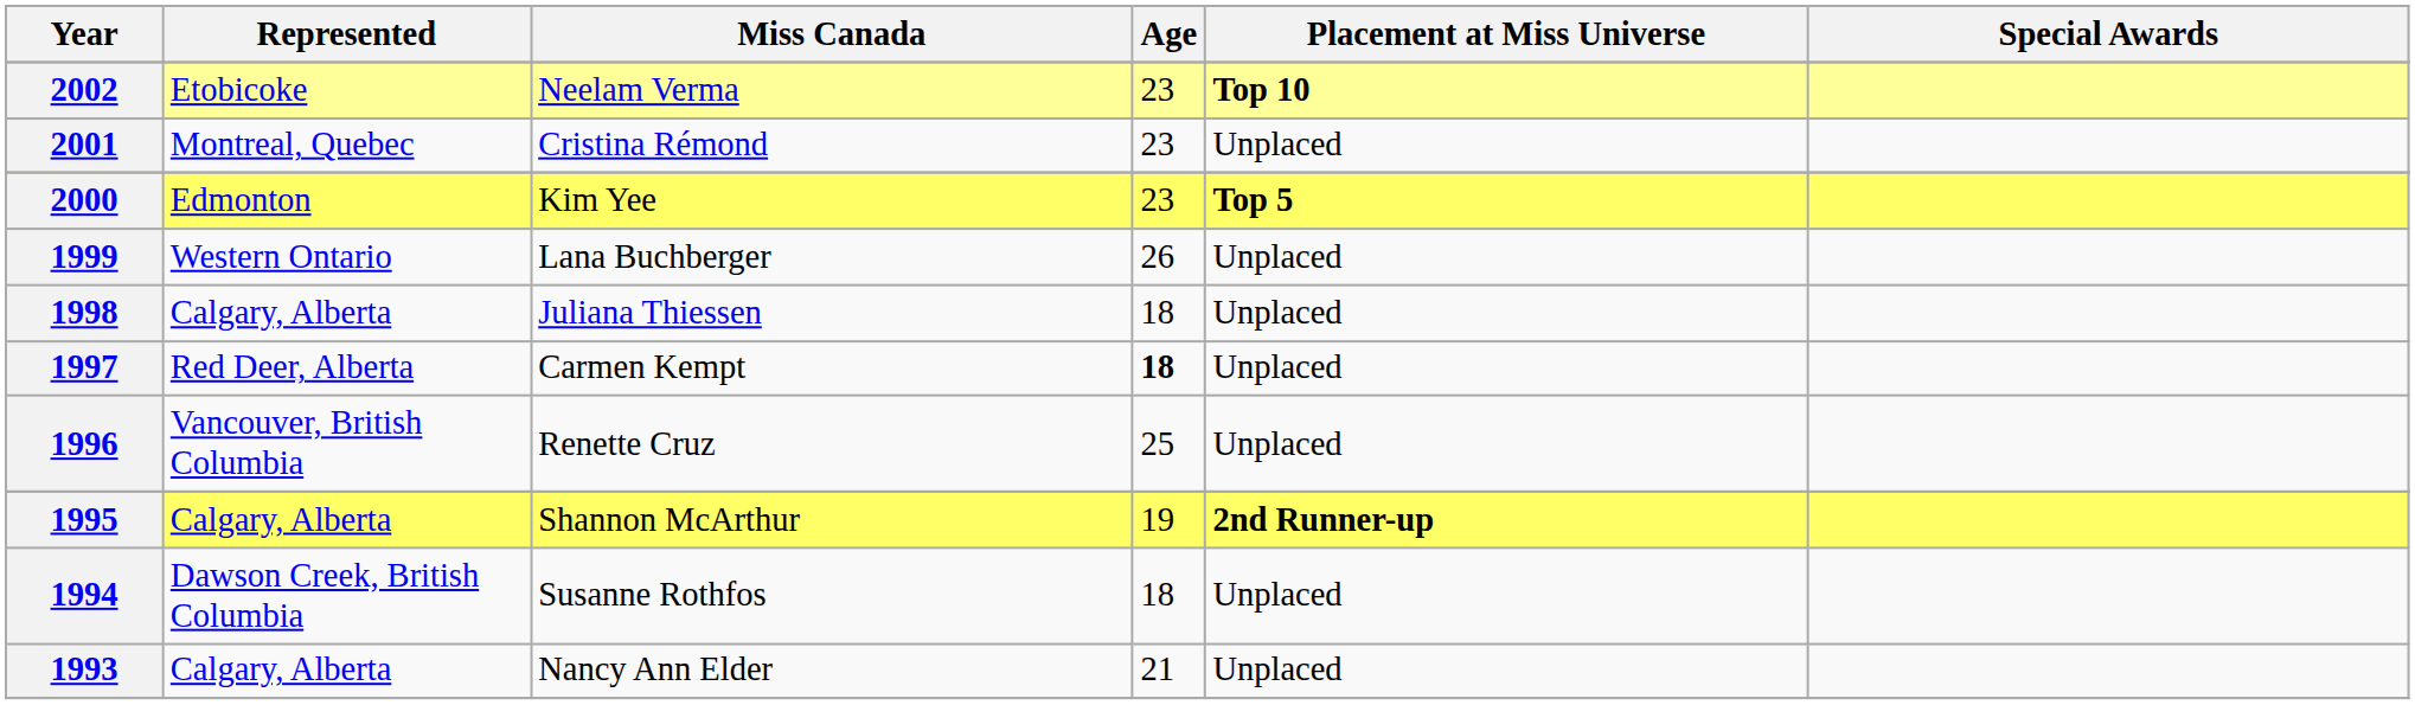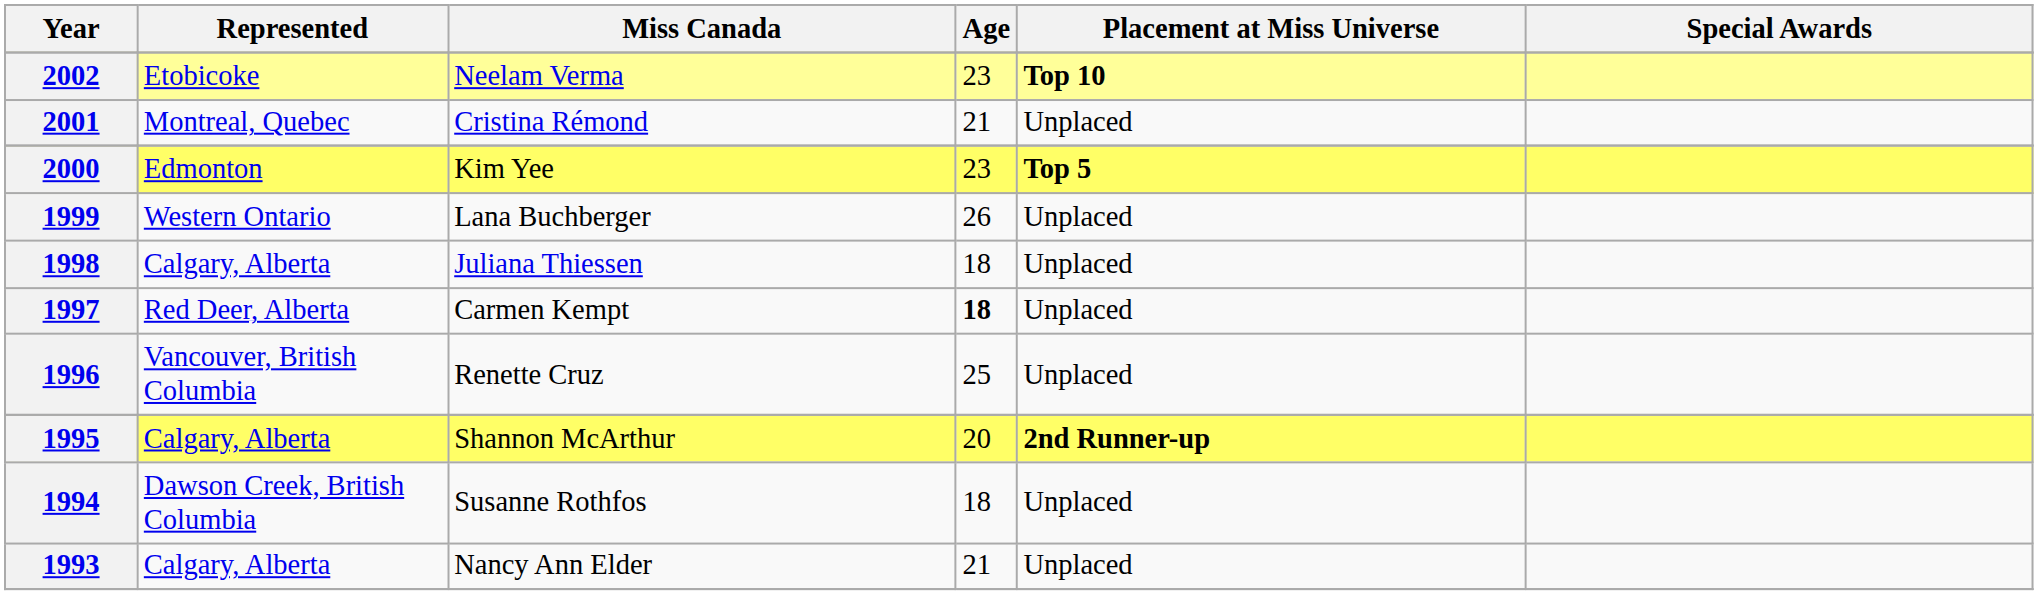 <table class="wikitable sortable" style="font-size:90%">
 <tr>
 <th width="60">Year</th>
 <th width="150">Represented</th>
 <th width="250">Miss Canada</th>
 <th>Age</th>
 <th width="250">Placement at Miss Universe</th>
 <th width="250">Special Awards</th>
 </tr>
 <tr>
 </tr>
 <tr style="background-color:#FFFF99;">
 <th><a href='#'>2002</a></th>
 <td><a href='#'>Etobicoke</a></td>
 <td><a href='#'>Neelam Verma</a></td>
 <td>23</td>
 <td><strong>Top 10</strong></td>
 <td></td>
 </tr>
 <tr>
 <th><a href='#'>2001</a></th>
 <td><a href='#'>Montreal, Quebec</a></td>
 <td><a href='#'>Cristina Rémond</a></td>
-<td>23</td>
+<td>21</td>
 <td>Unplaced</td>
 <td></td>
 </tr>
 <tr>
 </tr>
 <tr style="background-color:#FFFF66">
 <th><a href='#'>2000</a></th>
 <td><a href='#'>Edmonton</a></td>
 <td>Kim Yee</td>
 <td>23</td>
 <td><strong>Top 5</strong></td>
 <td></td>
 </tr>
 <tr>
 <th><a href='#'>1999</a></th>
 <td><a href='#'>Western Ontario</a></td>
 <td>Lana Buchberger</td>
 <td>26</td>
 <td>Unplaced</td>
 <td></td>
 </tr>
 <tr>
 <th><a href='#'>1998</a></th>
 <td><a href='#'>Calgary, Alberta</a></td>
 <td><a href='#'>Juliana Thiessen</a></td>
 <td>18</td>
 <td>Unplaced</td>
 <td></td>
 </tr>
 <tr>
 <th><a href='#'>1997</a></th>
 <td><a href='#'>Red Deer, Alberta</a></td>
 <td>Carmen Kempt</td>
 <td><strong>18</strong></td>
 <td>Unplaced</td>
 <td></td>
 </tr>
 <tr>
 <th><a href='#'>1996</a></th>
 <td><a href='#'>Vancouver, British Columbia</a></td>
 <td>Renette Cruz</td>
 <td>25</td>
 <td>Unplaced</td>
 <td></td>
 </tr>
 <tr>
 </tr>
 <tr style="background-color:#FFFF66">
 <th><a href='#'>1995</a></th>
 <td><a href='#'>Calgary, Alberta</a></td>
 <td>Shannon McArthur</td>
-<td>19</td>
+<td>20</td>
 <td><strong>2nd Runner-up</strong></td>
 <td></td>
 </tr>
 <tr>
 <th><a href='#'>1994</a></th>
 <td><a href='#'>Dawson Creek, British Columbia</a></td>
 <td>Susanne Rothfos</td>
 <td>18</td>
 <td>Unplaced</td>
 <td></td>
 </tr>
 <tr>
 <th><a href='#'>1993</a></th>
 <td><a href='#'>Calgary, Alberta</a></td>
 <td>Nancy Ann Elder</td>
 <td>21</td>
 <td>Unplaced</td>
 <td></td>
 </tr>
 <tr>
 </tr>
 </table>
